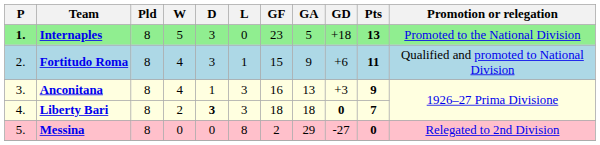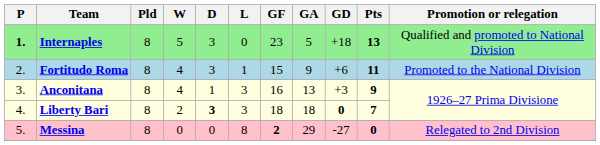 <table class="wikitable sortable" style="text-align: center;">
 <tr>
 <th width=33>P<br></th>
 <th>Team<br></th>
 <th width=33>Pld<br></th>
 <th width=33>W<br></th>
 <th width=33>D<br></th>
 <th width=33>L<br></th>
 <th width=33>GF<br></th>
 <th width=33>GA<br></th>
 <th width=33>GD<br></th>
 <th width=33>Pts<br></th>
 <th class="unsortable" width=250>Promotion or relegation<br></th>
 </tr>
 <tr style="background: #90EE90;">
 <td><strong>1.</strong></td>
 <td align="left"><strong><a href='#'>Internaples</a></strong></td>
 <td>8</td>
 <td>5</td>
 <td>3</td>
 <td>0</td>
 <td>23</td>
 <td>5</td>
 <td>+18</td>
 <td><strong>13</strong></td>
-<td><a href='#'>Promoted to the National Division</a></td>
+<td>Qualified and <a href='#'>promoted to National Division</a></td>
 </tr>
 <tr style="background:lightblue">
 <td>2.</td>
 <td align="left"><strong><a href='#'>Fortitudo Roma</a></strong></td>
 <td>8</td>
 <td>4</td>
 <td>3</td>
 <td>1</td>
 <td>15</td>
 <td>9</td>
 <td>+6</td>
 <td><strong>11</strong></td>
-<td>Qualified and <a href='#'>promoted to National Division</a></td>
+<td><a href='#'>Promoted to the National Division</a></td>
 </tr>
 <tr style="background:lightyellow">
 <td>3.</td>
 <td align="left"><strong><a href='#'>Anconitana</a></strong></td>
 <td>8</td>
 <td>4</td>
 <td>1</td>
 <td>3</td>
 <td>16</td>
 <td>13</td>
 <td>+3</td>
 <td><strong>9</strong></td>
 <td rowspan=2><a href='#'>1926–27 Prima Divisione</a></td>
 </tr>
 <tr style="background:lightyellow">
 <td>4.</td>
 <td align="left"><strong><a href='#'>Liberty Bari</a></strong></td>
 <td>8</td>
 <td>2</td>
 <td><strong>3</strong></td>
 <td>3</td>
 <td>18</td>
 <td>18</td>
 <td><strong>0</strong></td>
 <td><strong>7</strong></td>
 </tr>
 <tr style="background:pink">
 <td>5.</td>
 <td align="left"><strong><a href='#'>Messina</a></strong></td>
 <td>8</td>
 <td>0</td>
 <td>0</td>
 <td>8</td>
-<td>2</td>
+<td><strong>2</strong></td>
 <td>29</td>
 <td>-27</td>
 <td><strong>0</strong></td>
 <td><a href='#'>Relegated to 2nd Division</a></td>
 </tr>
 <tr style="background:red">
 </tr>
 </table>
